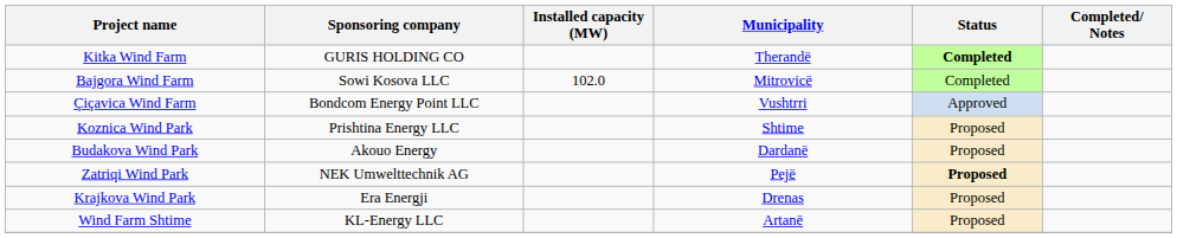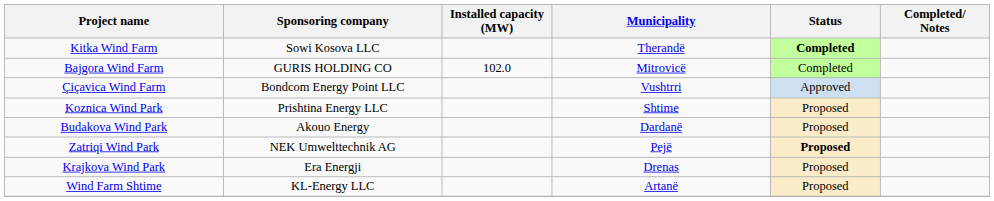 <table class="wikitable sortable" style="text-align:center; font-size:100%; border-collapse:collapse;" width=100%>
 <tr style="background:#C1D8FF;">
 <th width=20%>Project name</th>
 <th width=20%>Sponsoring company</th>
 <th width=10%>Installed capacity (MW)</th>
 <th width=20%><a href='#'>Municipality</a></th>
 <th width=10%>Status</th>
 <th width=10%>Completed/<br>Notes</th>
 </tr>
 <tr>
 <td><a href='#'>Kitka Wind Farm</a></td>
-<td>GURIS HOLDING CO</td>
+<td>Sowi Kosova LLC</td>
 <td></td>
 <td><a href='#'>Therandë</a></td>
 <td style="background:#C0FF9B;"><strong>Completed</strong></td>
 <td></td>
 </tr>
 <tr>
 <td><a href='#'>Bajgora Wind Farm</a></td>
-<td>Sowi Kosova LLC</td>
+<td>GURIS HOLDING CO</td>
 <td>102.0</td>
 <td><a href='#'>Mitrovicë</a></td>
 <td style="background:#C0FF9B;;">Completed</td>
 <td></td>
 </tr>
 <tr>
 <td><a href='#'>Çiçavica Wind Farm</a></td>
 <td>Bondcom Energy Point LLC</td>
 <td></td>
 <td><a href='#'>Vushtrri</a></td>
 <td style="background:#CEDFF2;">Approved</td>
 <td></td>
 </tr>
 <tr>
 <td><a href='#'>Koznica Wind Park</a></td>
 <td>Prishtina Energy LLC</td>
 <td></td>
 <td><a href='#'>Shtime</a></td>
 <td style="background:#FAECC8;">Proposed</td>
 <td></td>
 </tr>
 <tr>
 <td><a href='#'>Budakova Wind Park</a></td>
 <td>Akouo Energy</td>
 <td></td>
 <td><a href='#'>Dardanë</a></td>
 <td style="background:#FAECC8;">Proposed</td>
 <td></td>
 </tr>
 <tr>
 <td><a href='#'>Zatriqi Wind Park</a></td>
 <td>NEK Umwelttechnik AG</td>
 <td></td>
 <td><a href='#'>Pejë</a></td>
 <td style="background:#FAECC8;"><strong>Proposed</strong></td>
 <td></td>
 </tr>
 <tr>
 <td><a href='#'>Krajkova Wind Park</a></td>
 <td>Era Energji</td>
 <td></td>
 <td><a href='#'>Drenas</a></td>
 <td style="background:#FAECC8;">Proposed</td>
 <td></td>
 </tr>
 <tr>
 <td><a href='#'>Wind Farm Shtime</a></td>
 <td>KL-Energy LLC</td>
 <td></td>
 <td><a href='#'>Artanë</a></td>
 <td style="background:#FAECC8;">Proposed</td>
 <td></td>
 </tr>
 <tr>
 </tr>
 </table>
